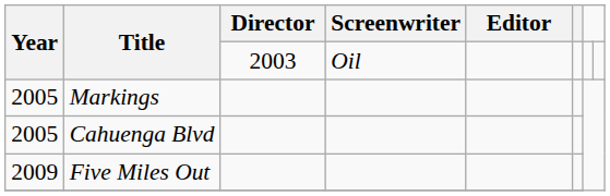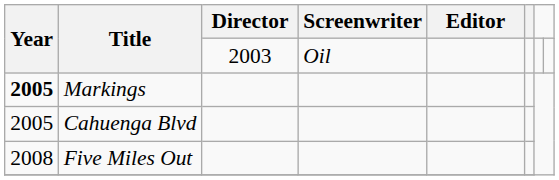 <table class="wikitable sortable">
 <tr>
 <th rowspan="2" width="33">Year</th>
 <th rowspan="2">Title</th>
 <th width="65">Director</th>
 <th width="65">Screenwriter</th>
 <th width="65">Editor</th>
 <th class=unsortable></th>
 </tr>
 <tr>
 <td align="center">2003</td>
 <td align="left"><em>Oil</em></td>
 <td></td>
 <td></td>
 <td></td>
 <td></td>
 </tr>
 <tr>
-<td align="center">2005</td>
+<td align="center"><strong>2005</strong></td>
 <td align="left"><em>Markings</em></td>
 <td></td>
 <td></td>
 <td></td>
 <td></td>
 </tr>
 <tr>
 <td align="center">2005</td>
 <td align="left"><em>Cahuenga Blvd</em></td>
 <td></td>
 <td></td>
 <td></td>
 <td></td>
 </tr>
 <tr>
-<td align="center">2009</td>
+<td align="center">2008</td>
 <td align="left"><em>Five Miles Out</em></td>
 <td></td>
 <td></td>
 <td></td>
 <td></td>
 </tr>
 <tr>
 </tr>
 </table>
